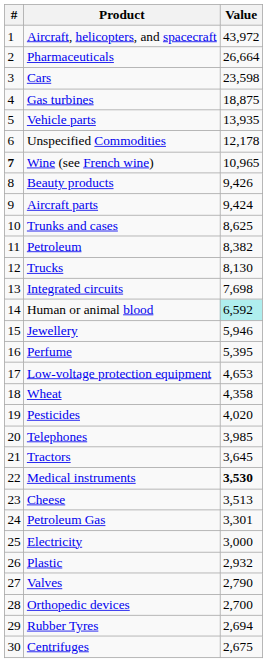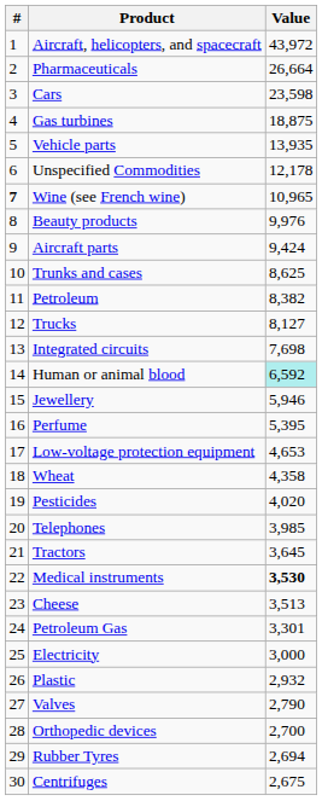 <table class="wikitable sortable plainrowheads" ;">
 <tr>
 <th scope="col">#</th>
 <th scope="col">Product</th>
 <th scope="col">Value</th>
 </tr>
 <tr>
 <td>1</td>
 <td><a href='#'>Aircraft</a>, <a href='#'>helicopters</a>, and <a href='#'>spacecraft</a></td>
 <td>43,972</td>
 </tr>
 <tr>
 <td>2</td>
 <td><a href='#'>Pharmaceuticals</a></td>
 <td>26,664</td>
 </tr>
 <tr>
 <td>3</td>
 <td><a href='#'>Cars</a></td>
 <td>23,598</td>
 </tr>
 <tr>
 <td>4</td>
 <td><a href='#'>Gas turbines</a></td>
 <td>18,875</td>
 </tr>
 <tr>
 <td>5</td>
 <td><a href='#'>Vehicle parts</a></td>
 <td>13,935</td>
 </tr>
 <tr>
 <td>6</td>
 <td>Unspecified <a href='#'>Commodities</a></td>
 <td>12,178</td>
 </tr>
 <tr>
 <td><strong>7</strong></td>
 <td><a href='#'>Wine</a> (see <a href='#'>French wine</a>)</td>
 <td>10,965</td>
 </tr>
 <tr>
 <td>8</td>
 <td><a href='#'>Beauty products</a></td>
-<td>9,426</td>
+<td>9,976</td>
 </tr>
 <tr>
 <td>9</td>
 <td><a href='#'>Aircraft parts</a></td>
 <td>9,424</td>
 </tr>
 <tr>
 <td>10</td>
 <td><a href='#'>Trunks and cases</a></td>
 <td>8,625</td>
 </tr>
 <tr>
 <td>11</td>
 <td><a href='#'>Petroleum</a></td>
 <td>8,382</td>
 </tr>
 <tr>
 <td>12</td>
 <td><a href='#'>Trucks</a></td>
-<td>8,130</td>
+<td>8,127</td>
 </tr>
 <tr>
 <td>13</td>
 <td><a href='#'>Integrated circuits</a></td>
 <td>7,698</td>
 </tr>
 <tr>
 <td>14</td>
 <td>Human or animal <a href='#'>blood</a></td>
 <td style="background: paleturquoise;">6,592</td>
 </tr>
 <tr>
 <td>15</td>
 <td><a href='#'>Jewellery</a></td>
 <td>5,946</td>
 </tr>
 <tr>
 <td>16</td>
 <td><a href='#'>Perfume</a></td>
 <td>5,395</td>
 </tr>
 <tr>
 <td>17</td>
 <td><a href='#'>Low-voltage protection equipment</a></td>
 <td>4,653</td>
 </tr>
 <tr>
 <td>18</td>
 <td><a href='#'>Wheat</a></td>
 <td>4,358</td>
 </tr>
 <tr>
 <td>19</td>
 <td><a href='#'>Pesticides</a></td>
 <td>4,020</td>
 </tr>
 <tr>
 <td>20</td>
 <td><a href='#'>Telephones</a></td>
 <td>3,985</td>
 </tr>
 <tr>
 <td>21</td>
 <td><a href='#'>Tractors</a></td>
 <td>3,645</td>
 </tr>
 <tr>
 <td>22</td>
 <td><a href='#'>Medical instruments</a></td>
 <td><strong>3,530</strong></td>
 </tr>
 <tr>
 <td>23</td>
 <td><a href='#'>Cheese</a></td>
 <td>3,513</td>
 </tr>
 <tr>
 <td>24</td>
 <td><a href='#'>Petroleum Gas</a></td>
 <td>3,301</td>
 </tr>
 <tr>
 <td>25</td>
 <td><a href='#'>Electricity</a></td>
 <td>3,000</td>
 </tr>
 <tr>
 <td>26</td>
 <td><a href='#'>Plastic</a></td>
 <td>2,932</td>
 </tr>
 <tr>
 <td>27</td>
 <td><a href='#'>Valves</a></td>
 <td>2,790</td>
 </tr>
 <tr>
 <td>28</td>
 <td><a href='#'>Orthopedic devices</a></td>
 <td>2,700</td>
 </tr>
 <tr>
 <td>29</td>
 <td><a href='#'>Rubber Tyres</a></td>
 <td>2,694</td>
 </tr>
 <tr>
 <td>30</td>
 <td><a href='#'>Centrifuges</a></td>
 <td>2,675</td>
 </tr>
 </table>
